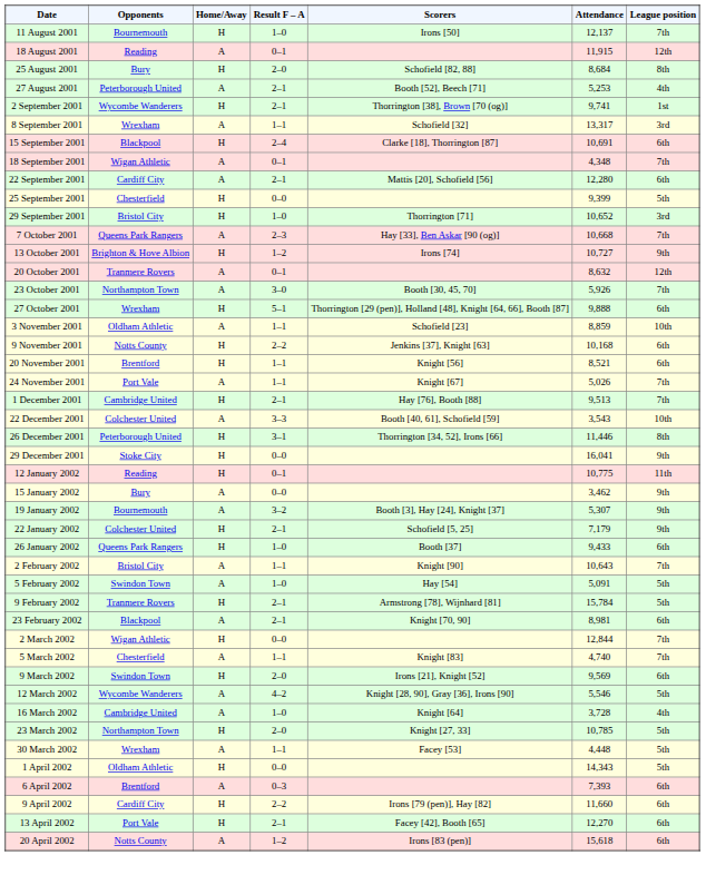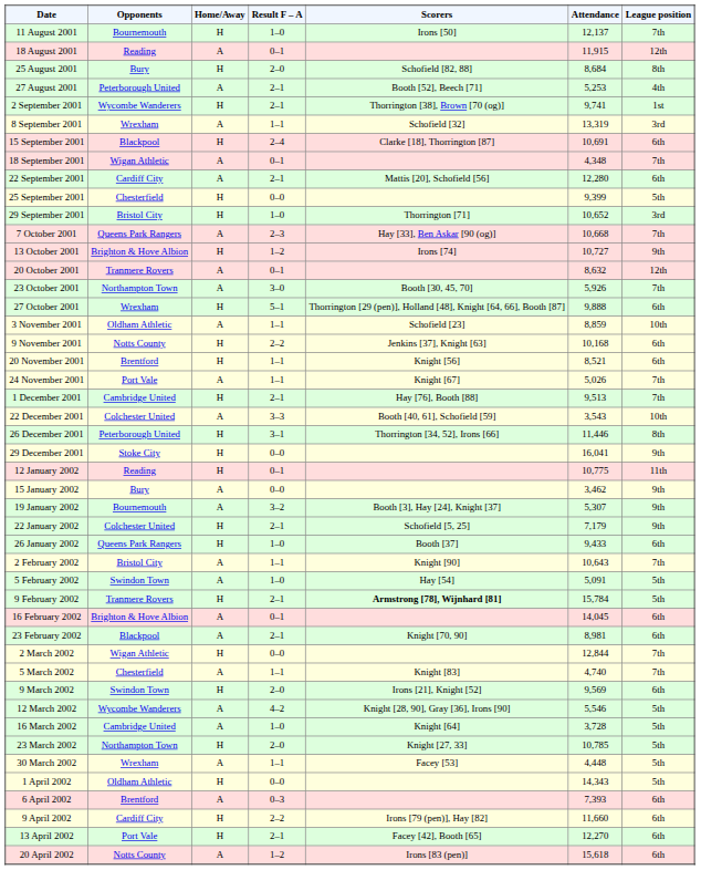 <table border="2" cellpadding="4" style="border-collapse:collapse; text-align:center; font-size:smaller;">
 <tr style="background:#f0f6ff;">
 <th><strong>Date</strong></th>
 <th><strong>Opponents</strong></th>
 <th><strong>Home/Away</strong></th>
 <th><strong>Result F – A</strong></th>
 <th><strong>Scorers</strong></th>
 <th><strong>Attendance</strong></th>
 <th><strong>League position</strong></th>
 </tr>
 <tr bgcolor="#ddffdd">
 <td>11 August 2001</td>
 <td><a href='#'>Bournemouth</a></td>
 <td>H</td>
 <td>1–0</td>
 <td>Irons [50]</td>
 <td>12,137</td>
 <td>7th</td>
 </tr>
 <tr bgcolor="#ffdddd">
 <td>18 August 2001</td>
 <td><a href='#'>Reading</a></td>
 <td>A</td>
 <td>0–1</td>
 <td></td>
 <td>11,915</td>
 <td>12th</td>
 </tr>
 <tr bgcolor="#ddffdd">
 <td>25 August 2001</td>
 <td><a href='#'>Bury</a></td>
 <td>H</td>
 <td>2–0</td>
 <td>Schofield [82, 88]</td>
 <td>8,684</td>
 <td>8th</td>
 </tr>
 <tr bgcolor="#ddffdd">
 <td>27 August 2001</td>
 <td><a href='#'>Peterborough United</a></td>
 <td>A</td>
 <td>2–1</td>
 <td>Booth [52], Beech [71]</td>
 <td>5,253</td>
 <td>4th</td>
 </tr>
 <tr bgcolor="#ddffdd">
 <td>2 September 2001</td>
 <td><a href='#'>Wycombe Wanderers</a></td>
 <td>H</td>
 <td>2–1</td>
 <td>Thorrington [38], <a href='#'>Brown</a> [70 (og)]</td>
 <td>9,741</td>
 <td>1st</td>
 </tr>
 <tr bgcolor="#ffffdd">
 <td>8 September 2001</td>
 <td><a href='#'>Wrexham</a></td>
 <td>A</td>
 <td>1–1</td>
 <td>Schofield [32]</td>
-<td>13,317</td>
+<td>13,319</td>
 <td>3rd</td>
 </tr>
 <tr bgcolor="#ffdddd">
 <td>15 September 2001</td>
 <td><a href='#'>Blackpool</a></td>
 <td>H</td>
 <td>2–4</td>
 <td>Clarke [18], Thorrington [87]</td>
 <td>10,691</td>
 <td>6th</td>
 </tr>
 <tr bgcolor="#ffdddd">
 <td>18 September 2001</td>
 <td><a href='#'>Wigan Athletic</a></td>
 <td>A</td>
 <td>0–1</td>
 <td></td>
 <td>4,348</td>
 <td>7th</td>
 </tr>
 <tr bgcolor="#ddffdd">
 <td>22 September 2001</td>
 <td><a href='#'>Cardiff City</a></td>
 <td>A</td>
 <td>2–1</td>
 <td>Mattis [20], Schofield [56]</td>
 <td>12,280</td>
 <td>6th</td>
 </tr>
 <tr bgcolor="#ffffdd">
 <td>25 September 2001</td>
 <td><a href='#'>Chesterfield</a></td>
 <td>H</td>
 <td>0–0</td>
 <td></td>
 <td>9,399</td>
 <td>5th</td>
 </tr>
 <tr bgcolor="#ddffdd">
 <td>29 September 2001</td>
 <td><a href='#'>Bristol City</a></td>
 <td>H</td>
 <td>1–0</td>
 <td>Thorrington [71]</td>
 <td>10,652</td>
 <td>3rd</td>
 </tr>
 <tr bgcolor="#ffdddd">
 <td>7 October 2001</td>
 <td><a href='#'>Queens Park Rangers</a></td>
 <td>A</td>
 <td>2–3</td>
 <td>Hay [33], <a href='#'>Ben Askar</a> [90 (og)]</td>
 <td>10,668</td>
 <td>7th</td>
 </tr>
 <tr bgcolor="#ffdddd">
 <td>13 October 2001</td>
 <td><a href='#'>Brighton & Hove Albion</a></td>
 <td>H</td>
 <td>1–2</td>
 <td>Irons [74]</td>
 <td>10,727</td>
 <td>9th</td>
 </tr>
 <tr bgcolor="#ffdddd">
 <td>20 October 2001</td>
 <td><a href='#'>Tranmere Rovers</a></td>
 <td>A</td>
 <td>0–1</td>
 <td></td>
 <td>8,632</td>
 <td>12th</td>
 </tr>
 <tr bgcolor="#ddffdd">
 <td>23 October 2001</td>
 <td><a href='#'>Northampton Town</a></td>
 <td>A</td>
 <td>3–0</td>
 <td>Booth [30, 45, 70]</td>
 <td>5,926</td>
 <td>7th</td>
 </tr>
 <tr bgcolor="#ddffdd">
 <td>27 October 2001</td>
 <td><a href='#'>Wrexham</a></td>
 <td>H</td>
 <td>5–1</td>
 <td>Thorrington [29 (pen)], Holland [48], Knight [64, 66], Booth [87]</td>
 <td>9,888</td>
 <td>6th</td>
 </tr>
 <tr bgcolor="#ffffdd">
 <td>3 November 2001</td>
 <td><a href='#'>Oldham Athletic</a></td>
 <td>A</td>
 <td>1–1</td>
 <td>Schofield [23]</td>
 <td>8,859</td>
 <td>10th</td>
 </tr>
 <tr bgcolor="#ffffdd">
 <td>9 November 2001</td>
 <td><a href='#'>Notts County</a></td>
 <td>H</td>
 <td>2–2</td>
 <td>Jenkins [37], Knight [63]</td>
 <td>10,168</td>
 <td>6th</td>
 </tr>
 <tr bgcolor="#ffffdd">
 <td>20 November 2001</td>
 <td><a href='#'>Brentford</a></td>
 <td>H</td>
 <td>1–1</td>
 <td>Knight [56]</td>
 <td>8,521</td>
 <td>6th</td>
 </tr>
 <tr bgcolor="#ffffdd">
 <td>24 November 2001</td>
 <td><a href='#'>Port Vale</a></td>
 <td>A</td>
 <td>1–1</td>
 <td>Knight [67]</td>
 <td>5,026</td>
 <td>7th</td>
 </tr>
 <tr bgcolor="#ddffdd">
 <td>1 December 2001</td>
 <td><a href='#'>Cambridge United</a></td>
 <td>H</td>
 <td>2–1</td>
 <td>Hay [76], Booth [88]</td>
 <td>9,513</td>
 <td>7th</td>
 </tr>
 <tr bgcolor="#ffffdd">
 <td>22 December 2001</td>
 <td><a href='#'>Colchester United</a></td>
 <td>A</td>
 <td>3–3</td>
 <td>Booth [40, 61], Schofield [59]</td>
 <td>3,543</td>
 <td>10th</td>
 </tr>
 <tr bgcolor="#ddffdd">
 <td>26 December 2001</td>
 <td><a href='#'>Peterborough United</a></td>
 <td>H</td>
 <td>3–1</td>
 <td>Thorrington [34, 52], Irons [66]</td>
 <td>11,446</td>
 <td>8th</td>
 </tr>
 <tr bgcolor="#ffffdd">
 <td>29 December 2001</td>
 <td><a href='#'>Stoke City</a></td>
 <td>H</td>
 <td>0–0</td>
 <td></td>
 <td>16,041</td>
 <td>9th</td>
 </tr>
 <tr bgcolor="#ffdddd">
 <td>12 January 2002</td>
 <td><a href='#'>Reading</a></td>
 <td>H</td>
 <td>0–1</td>
 <td></td>
 <td>10,775</td>
 <td>11th</td>
 </tr>
 <tr bgcolor="#ffffdd">
 <td>15 January 2002</td>
 <td><a href='#'>Bury</a></td>
 <td>A</td>
 <td>0–0</td>
 <td></td>
 <td>3,462</td>
 <td>9th</td>
 </tr>
 <tr bgcolor="#ddffdd">
 <td>19 January 2002</td>
 <td><a href='#'>Bournemouth</a></td>
 <td>A</td>
 <td>3–2</td>
 <td>Booth [3], Hay [24], Knight [37]</td>
 <td>5,307</td>
 <td>9th</td>
 </tr>
 <tr bgcolor="#ddffdd">
 <td>22 January 2002</td>
 <td><a href='#'>Colchester United</a></td>
 <td>H</td>
 <td>2–1</td>
 <td>Schofield [5, 25]</td>
 <td>7,179</td>
 <td>9th</td>
 </tr>
 <tr bgcolor="#ddffdd">
 <td>26 January 2002</td>
 <td><a href='#'>Queens Park Rangers</a></td>
 <td>H</td>
 <td>1–0</td>
 <td>Booth [37]</td>
 <td>9,433</td>
 <td>6th</td>
 </tr>
 <tr bgcolor="#ffffdd">
 <td>2 February 2002</td>
 <td><a href='#'>Bristol City</a></td>
 <td>A</td>
 <td>1–1</td>
 <td>Knight [90]</td>
 <td>10,643</td>
 <td>7th</td>
 </tr>
 <tr bgcolor="#ddffdd">
 <td>5 February 2002</td>
 <td><a href='#'>Swindon Town</a></td>
 <td>A</td>
 <td>1–0</td>
 <td>Hay [54]</td>
 <td>5,091</td>
 <td>5th</td>
 </tr>
 <tr bgcolor="#ddffdd">
 <td>9 February 2002</td>
 <td><a href='#'>Tranmere Rovers</a></td>
 <td>H</td>
 <td>2–1</td>
-<td>Armstrong [78], Wijnhard [81]</td>
+<td><strong>Armstrong [78], Wijnhard [81]</strong></td>
 <td>15,784</td>
 <td>5th</td>
+</tr>
+<tr bgcolor="#ffdddd">
+<td>16 February 2002</td>
+<td><a href='#'>Brighton & Hove Albion</a></td>
+<td>A</td>
+<td>0–1</td>
+<td></td>
+<td>14,045</td>
+<td>6th</td>
 </tr>
 <tr bgcolor="#ddffdd">
 <td>23 February 2002</td>
 <td><a href='#'>Blackpool</a></td>
 <td>A</td>
 <td>2–1</td>
 <td>Knight [70, 90]</td>
 <td>8,981</td>
 <td>6th</td>
 </tr>
 <tr bgcolor="#ffffdd">
 <td>2 March 2002</td>
 <td><a href='#'>Wigan Athletic</a></td>
 <td>H</td>
 <td>0–0</td>
 <td></td>
 <td>12,844</td>
 <td>7th</td>
 </tr>
 <tr bgcolor="#ffffdd">
 <td>5 March 2002</td>
 <td><a href='#'>Chesterfield</a></td>
 <td>A</td>
 <td>1–1</td>
 <td>Knight [83]</td>
 <td>4,740</td>
 <td>7th</td>
 </tr>
 <tr bgcolor="#ddffdd">
 <td>9 March 2002</td>
 <td><a href='#'>Swindon Town</a></td>
 <td>H</td>
 <td>2–0</td>
 <td>Irons [21], Knight [52]</td>
 <td>9,569</td>
 <td>6th</td>
 </tr>
 <tr bgcolor="#ddffdd">
 <td>12 March 2002</td>
 <td><a href='#'>Wycombe Wanderers</a></td>
 <td>A</td>
 <td>4–2</td>
 <td>Knight [28, 90], Gray [36], Irons [90]</td>
 <td>5,546</td>
 <td>5th</td>
 </tr>
 <tr bgcolor="#ddffdd">
 <td>16 March 2002</td>
 <td><a href='#'>Cambridge United</a></td>
 <td>A</td>
 <td>1–0</td>
 <td>Knight [64]</td>
 <td>3,728</td>
-<td>4th</td>
+<td>5th</td>
 </tr>
 <tr bgcolor="#ddffdd">
 <td>23 March 2002</td>
 <td><a href='#'>Northampton Town</a></td>
 <td>H</td>
 <td>2–0</td>
 <td>Knight [27, 33]</td>
 <td>10,785</td>
 <td>5th</td>
 </tr>
 <tr bgcolor="#ffffdd">
 <td>30 March 2002</td>
 <td><a href='#'>Wrexham</a></td>
 <td>A</td>
 <td>1–1</td>
 <td>Facey [53]</td>
 <td>4,448</td>
 <td>5th</td>
 </tr>
 <tr bgcolor="#ffffdd">
 <td>1 April 2002</td>
 <td><a href='#'>Oldham Athletic</a></td>
 <td>H</td>
 <td>0–0</td>
 <td></td>
 <td>14,343</td>
 <td>5th</td>
 </tr>
 <tr bgcolor="#ffdddd">
 <td>6 April 2002</td>
 <td><a href='#'>Brentford</a></td>
 <td>A</td>
 <td>0–3</td>
 <td></td>
 <td>7,393</td>
 <td>6th</td>
 </tr>
 <tr bgcolor="#ffffdd">
 <td>9 April 2002</td>
 <td><a href='#'>Cardiff City</a></td>
 <td>H</td>
 <td>2–2</td>
 <td>Irons [79 (pen)], Hay [82]</td>
 <td>11,660</td>
 <td>6th</td>
 </tr>
 <tr bgcolor="#ddffdd">
 <td>13 April 2002</td>
 <td><a href='#'>Port Vale</a></td>
 <td>H</td>
 <td>2–1</td>
 <td>Facey [42], Booth [65]</td>
 <td>12,270</td>
 <td>6th</td>
 </tr>
 <tr bgcolor="#ffdddd">
 <td>20 April 2002</td>
 <td><a href='#'>Notts County</a></td>
 <td>A</td>
 <td>1–2</td>
 <td>Irons [83 (pen)]</td>
 <td>15,618</td>
 <td>6th</td>
 </tr>
 </table>
